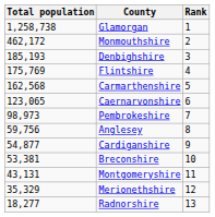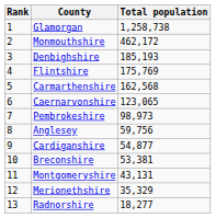 <table class="wikitable">
 <tr>
+<th>Rank</th>
+<th>County</th>
 <th>Total population</th>
-<th>County</th>
-<th>Rank</th>
 </tr>
 <tr>
+<td>1</td>
+<td><a href='#'>Glamorgan</a></td>
 <td>1,258,738</td>
-<td><a href='#'>Glamorgan</a></td>
-<td>1</td>
 </tr>
 <tr>
+<td>2</td>
+<td><a href='#'>Monmouthshire</a></td>
 <td>462,172</td>
-<td><a href='#'>Monmouthshire</a></td>
-<td>2</td>
 </tr>
 <tr>
+<td>3</td>
+<td><a href='#'>Denbighshire</a></td>
 <td>185,193</td>
-<td><a href='#'>Denbighshire</a></td>
-<td>3</td>
 </tr>
 <tr>
+<td>4</td>
+<td><a href='#'>Flintshire</a></td>
 <td>175,769</td>
-<td><a href='#'>Flintshire</a></td>
-<td>4</td>
 </tr>
 <tr>
+<td>5</td>
+<td><a href='#'>Carmarthenshire</a></td>
 <td>162,568</td>
-<td><a href='#'>Carmarthenshire</a></td>
-<td>5</td>
 </tr>
 <tr>
+<td>6</td>
+<td><a href='#'>Caernarvonshire</a></td>
 <td>123,065</td>
-<td><a href='#'>Caernarvonshire</a></td>
-<td>6</td>
 </tr>
 <tr>
+<td>7</td>
+<td><a href='#'>Pembrokeshire</a></td>
 <td>98,973</td>
-<td><a href='#'>Pembrokeshire</a></td>
-<td>7</td>
 </tr>
 <tr>
+<td>8</td>
+<td><a href='#'>Anglesey</a></td>
 <td>59,756</td>
-<td><a href='#'>Anglesey</a></td>
-<td>8</td>
 </tr>
 <tr>
+<td>9</td>
+<td><a href='#'>Cardiganshire</a></td>
 <td>54,877</td>
-<td><a href='#'>Cardiganshire</a></td>
-<td>9</td>
 </tr>
 <tr>
+<td>10</td>
+<td><a href='#'>Breconshire</a></td>
 <td>53,381</td>
-<td><a href='#'>Breconshire</a></td>
-<td>10</td>
 </tr>
 <tr>
+<td>11</td>
+<td><a href='#'>Montgomeryshire</a></td>
 <td>43,131</td>
-<td><a href='#'>Montgomeryshire</a></td>
-<td>11</td>
 </tr>
 <tr>
+<td>12</td>
+<td><a href='#'>Merionethshire</a></td>
 <td>35,329</td>
-<td><a href='#'>Merionethshire</a></td>
-<td>12</td>
 </tr>
 <tr>
+<td>13</td>
+<td><a href='#'>Radnorshire</a></td>
 <td>18,277</td>
-<td><a href='#'>Radnorshire</a></td>
-<td>13</td>
 </tr>
 </table>
